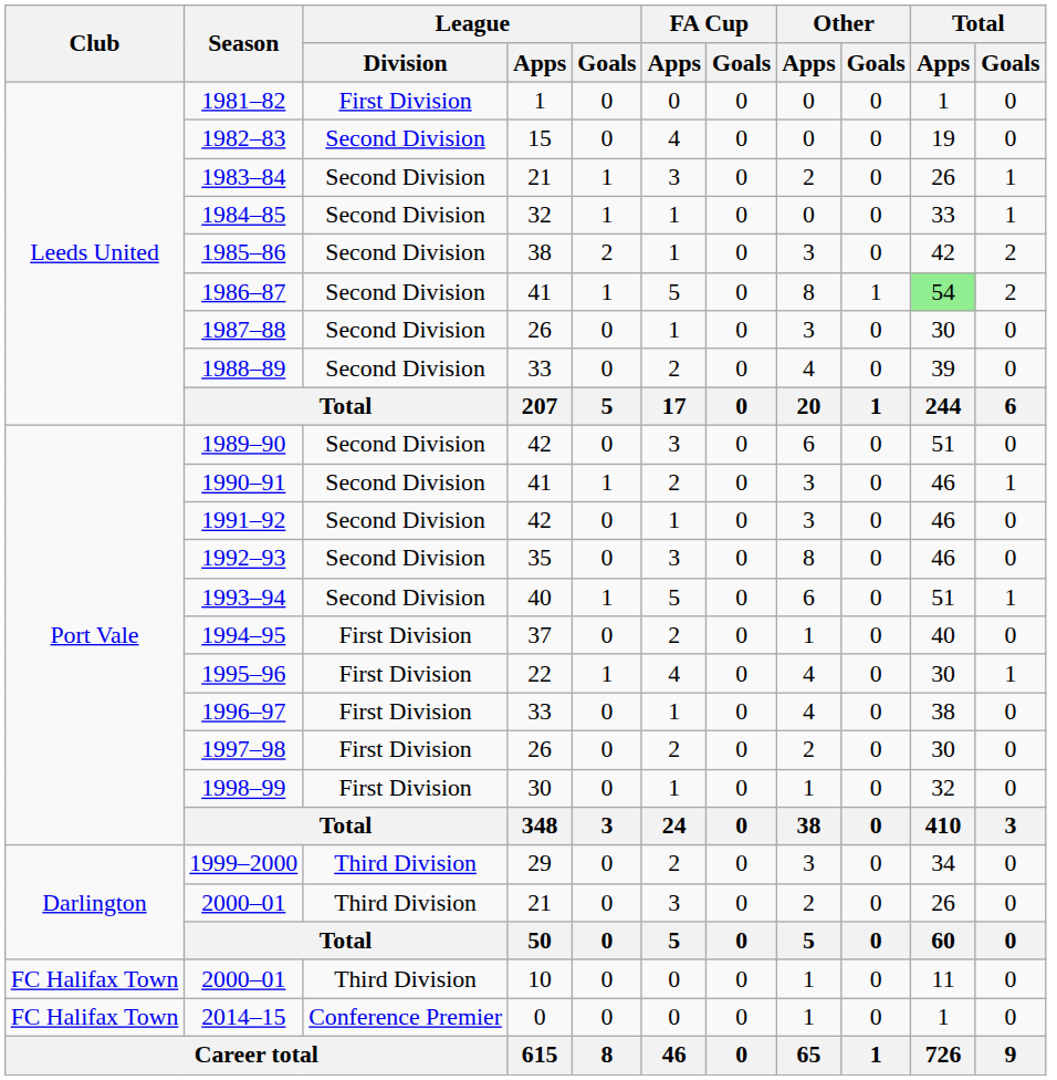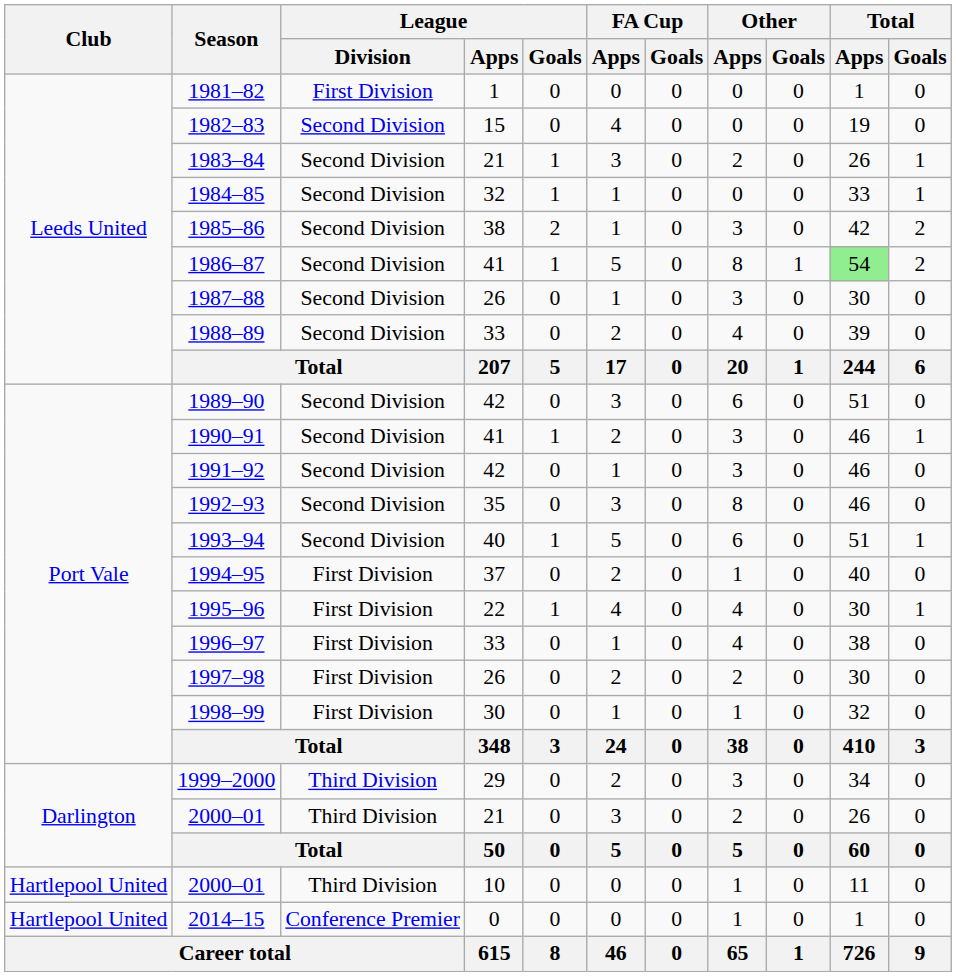 <table class="wikitable" style="text-align: center;">
 <tr>
 <th rowspan="2">Club</th>
 <th rowspan="2">Season</th>
 <th colspan="3">League</th>
 <th colspan="2">FA Cup</th>
 <th colspan="2">Other</th>
 <th colspan="2">Total</th>
 </tr>
 <tr>
 <th>Division</th>
 <th>Apps</th>
 <th>Goals</th>
 <th>Apps</th>
 <th>Goals</th>
 <th>Apps</th>
 <th>Goals</th>
 <th>Apps</th>
 <th>Goals</th>
 </tr>
 <tr>
 <td rowspan="9"><a href='#'>Leeds United</a></td>
 <td><a href='#'>1981–82</a></td>
 <td><a href='#'>First Division</a></td>
 <td>1</td>
 <td>0</td>
 <td>0</td>
 <td>0</td>
 <td>0</td>
 <td>0</td>
 <td>1</td>
 <td>0</td>
 </tr>
 <tr>
 <td><a href='#'>1982–83</a></td>
 <td><a href='#'>Second Division</a></td>
 <td>15</td>
 <td>0</td>
 <td>4</td>
 <td>0</td>
 <td>0</td>
 <td>0</td>
 <td>19</td>
 <td>0</td>
 </tr>
 <tr>
 <td><a href='#'>1983–84</a></td>
 <td>Second Division</td>
 <td>21</td>
 <td>1</td>
 <td>3</td>
 <td>0</td>
 <td>2</td>
 <td>0</td>
 <td>26</td>
 <td>1</td>
 </tr>
 <tr>
 <td><a href='#'>1984–85</a></td>
 <td>Second Division</td>
 <td>32</td>
 <td>1</td>
 <td>1</td>
 <td>0</td>
 <td>0</td>
 <td>0</td>
 <td>33</td>
 <td>1</td>
 </tr>
 <tr>
 <td><a href='#'>1985–86</a></td>
 <td>Second Division</td>
 <td>38</td>
 <td>2</td>
 <td>1</td>
 <td>0</td>
 <td>3</td>
 <td>0</td>
 <td>42</td>
 <td>2</td>
 </tr>
 <tr>
 <td><a href='#'>1986–87</a></td>
 <td>Second Division</td>
 <td>41</td>
 <td>1</td>
 <td>5</td>
 <td>0</td>
 <td>8</td>
 <td>1</td>
 <td style="background: lightgreen;">54</td>
 <td>2</td>
 </tr>
 <tr>
 <td><a href='#'>1987–88</a></td>
 <td>Second Division</td>
 <td>26</td>
 <td>0</td>
 <td>1</td>
 <td>0</td>
 <td>3</td>
 <td>0</td>
 <td>30</td>
 <td>0</td>
 </tr>
 <tr>
 <td><a href='#'>1988–89</a></td>
 <td>Second Division</td>
 <td>33</td>
 <td>0</td>
 <td>2</td>
 <td>0</td>
 <td>4</td>
 <td>0</td>
 <td>39</td>
 <td>0</td>
 </tr>
 <tr>
 <th colspan="2">Total</th>
 <th>207</th>
 <th>5</th>
 <th>17</th>
 <th>0</th>
 <th>20</th>
 <th>1</th>
 <th>244</th>
 <th>6</th>
 </tr>
 <tr>
 <td rowspan="11"><a href='#'>Port Vale</a></td>
 <td><a href='#'>1989–90</a></td>
 <td>Second Division</td>
 <td>42</td>
 <td>0</td>
 <td>3</td>
 <td>0</td>
 <td>6</td>
 <td>0</td>
 <td>51</td>
 <td>0</td>
 </tr>
 <tr>
 <td><a href='#'>1990–91</a></td>
 <td>Second Division</td>
 <td>41</td>
 <td>1</td>
 <td>2</td>
 <td>0</td>
 <td>3</td>
 <td>0</td>
 <td>46</td>
 <td>1</td>
 </tr>
 <tr>
 <td><a href='#'>1991–92</a></td>
 <td>Second Division</td>
 <td>42</td>
 <td>0</td>
 <td>1</td>
 <td>0</td>
 <td>3</td>
 <td>0</td>
 <td>46</td>
 <td>0</td>
 </tr>
 <tr>
 <td><a href='#'>1992–93</a></td>
 <td>Second Division</td>
 <td>35</td>
 <td>0</td>
 <td>3</td>
 <td>0</td>
 <td>8</td>
 <td>0</td>
 <td>46</td>
 <td>0</td>
 </tr>
 <tr>
 <td><a href='#'>1993–94</a></td>
 <td>Second Division</td>
 <td>40</td>
 <td>1</td>
 <td>5</td>
 <td>0</td>
 <td>6</td>
 <td>0</td>
 <td>51</td>
 <td>1</td>
 </tr>
 <tr>
 <td><a href='#'>1994–95</a></td>
 <td>First Division</td>
 <td>37</td>
 <td>0</td>
 <td>2</td>
 <td>0</td>
 <td>1</td>
 <td>0</td>
 <td>40</td>
 <td>0</td>
 </tr>
 <tr>
 <td><a href='#'>1995–96</a></td>
 <td>First Division</td>
 <td>22</td>
 <td>1</td>
 <td>4</td>
 <td>0</td>
 <td>4</td>
 <td>0</td>
 <td>30</td>
 <td>1</td>
 </tr>
 <tr>
 <td><a href='#'>1996–97</a></td>
 <td>First Division</td>
 <td>33</td>
 <td>0</td>
 <td>1</td>
 <td>0</td>
 <td>4</td>
 <td>0</td>
 <td>38</td>
 <td>0</td>
 </tr>
 <tr>
 <td><a href='#'>1997–98</a></td>
 <td>First Division</td>
 <td>26</td>
 <td>0</td>
 <td>2</td>
 <td>0</td>
 <td>2</td>
 <td>0</td>
 <td>30</td>
 <td>0</td>
 </tr>
 <tr>
 <td><a href='#'>1998–99</a></td>
 <td>First Division</td>
 <td>30</td>
 <td>0</td>
 <td>1</td>
 <td>0</td>
 <td>1</td>
 <td>0</td>
 <td>32</td>
 <td>0</td>
 </tr>
 <tr>
 <th colspan="2">Total</th>
 <th>348</th>
 <th>3</th>
 <th>24</th>
 <th>0</th>
 <th>38</th>
 <th>0</th>
 <th>410</th>
 <th>3</th>
 </tr>
 <tr>
 <td rowspan="3"><a href='#'>Darlington</a></td>
 <td><a href='#'>1999–2000</a></td>
 <td><a href='#'>Third Division</a></td>
 <td>29</td>
 <td>0</td>
 <td>2</td>
 <td>0</td>
 <td>3</td>
 <td>0</td>
 <td>34</td>
 <td>0</td>
 </tr>
 <tr>
 <td><a href='#'>2000–01</a></td>
 <td>Third Division</td>
 <td>21</td>
 <td>0</td>
 <td>3</td>
 <td>0</td>
 <td>2</td>
 <td>0</td>
 <td>26</td>
 <td>0</td>
 </tr>
 <tr>
 <th colspan="2">Total</th>
 <th>50</th>
 <th>0</th>
 <th>5</th>
 <th>0</th>
 <th>5</th>
 <th>0</th>
 <th>60</th>
 <th>0</th>
 </tr>
 <tr>
-<td><a href='#'>FC Halifax Town</a></td>
+<td><a href='#'>Hartlepool United</a></td>
 <td><a href='#'>2000–01</a></td>
 <td>Third Division</td>
 <td>10</td>
 <td>0</td>
 <td>0</td>
 <td>0</td>
 <td>1</td>
 <td>0</td>
 <td>11</td>
 <td>0</td>
 </tr>
 <tr>
-<td><a href='#'>FC Halifax Town</a></td>
+<td><a href='#'>Hartlepool United</a></td>
 <td><a href='#'>2014–15</a></td>
 <td><a href='#'>Conference Premier</a></td>
 <td>0</td>
 <td>0</td>
 <td>0</td>
 <td>0</td>
 <td>1</td>
 <td>0</td>
 <td>1</td>
 <td>0</td>
 </tr>
 <tr>
 <th colspan="3">Career total</th>
 <th>615</th>
 <th>8</th>
 <th>46</th>
 <th>0</th>
 <th>65</th>
 <th>1</th>
 <th>726</th>
 <th>9</th>
 </tr>
 </table>
